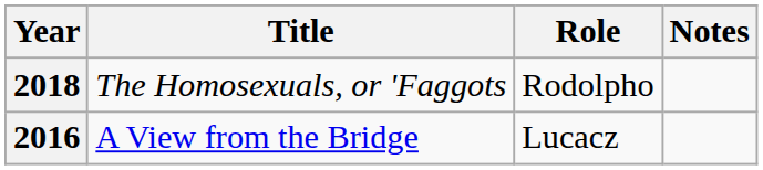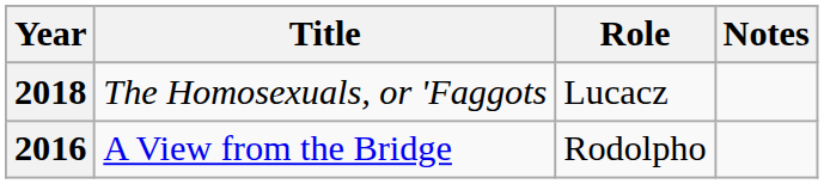 <table class="wikitable plainrowheaders sortable">
 <tr>
 <th scope="col">Year</th>
 <th scope="col">Title</th>
 <th scope="col">Role</th>
 <th scope="col" class="unsortable">Notes</th>
 </tr>
 <tr>
 <th scope="row">2018</th>
 <td><em>The Homosexuals, or 'Faggots<strong></td>
-<td>Rodolpho</td>
+<td>Lucacz</td>
 <td></td>
 </tr>
 <tr>
 <th scope="row">2016</th>
 <td></em><a href='#'>A View from the Bridge</a><em></td>
-<td>Lucacz</td>
+<td>Rodolpho</td>
 <td></td>
 </tr>
 </table>
